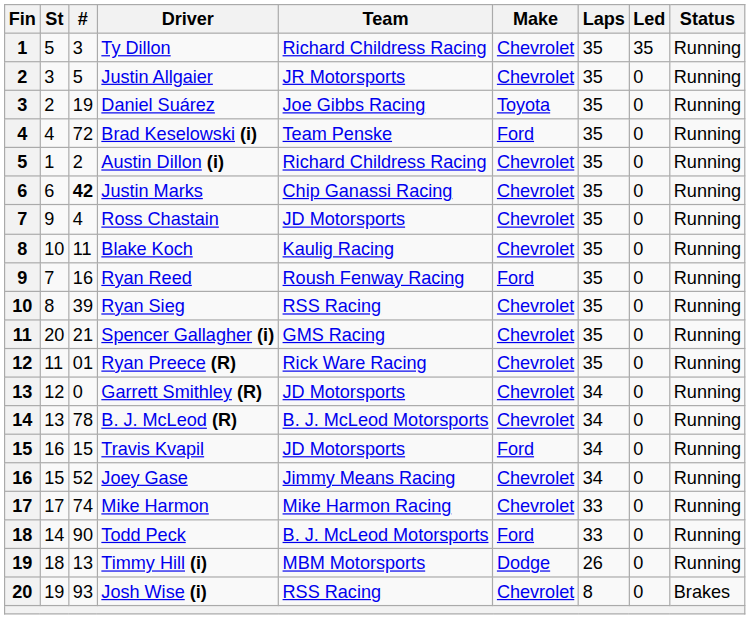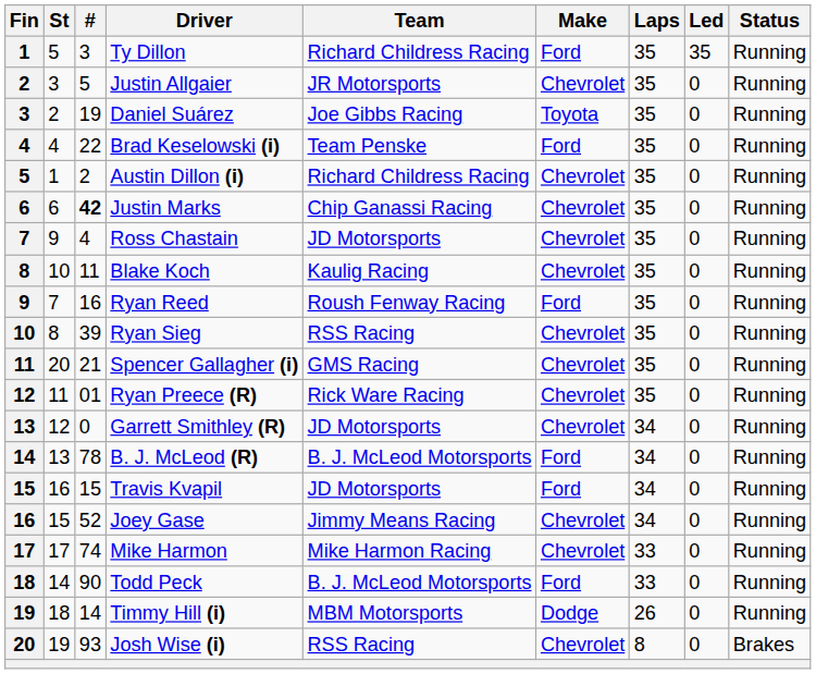 <table class="wikitable" style="font-size:95%">
 <tr>
 <th>Fin</th>
 <th>St</th>
 <th>#</th>
 <th>Driver</th>
 <th>Team</th>
 <th>Make</th>
 <th>Laps</th>
 <th>Led</th>
 <th>Status</th>
 </tr>
 <tr>
 <th>1</th>
 <td>5</td>
 <td>3</td>
 <td><a href='#'>Ty Dillon</a></td>
 <td><a href='#'>Richard Childress Racing</a></td>
-<td><a href='#'>Chevrolet</a></td>
+<td><a href='#'>Ford</a></td>
 <td>35</td>
 <td>35</td>
 <td>Running</td>
 </tr>
 <tr>
 <th>2</th>
 <td>3</td>
 <td>5</td>
 <td><a href='#'>Justin Allgaier</a></td>
 <td><a href='#'>JR Motorsports</a></td>
 <td><a href='#'>Chevrolet</a></td>
 <td>35</td>
 <td>0</td>
 <td>Running</td>
 </tr>
 <tr>
 <th>3</th>
 <td>2</td>
 <td>19</td>
 <td><a href='#'>Daniel Suárez</a></td>
 <td><a href='#'>Joe Gibbs Racing</a></td>
 <td><a href='#'>Toyota</a></td>
 <td>35</td>
 <td>0</td>
 <td>Running</td>
 </tr>
 <tr>
 <th>4</th>
 <td>4</td>
-<td>72</td>
+<td>22</td>
 <td><a href='#'>Brad Keselowski</a> <strong>(i)</strong></td>
 <td><a href='#'>Team Penske</a></td>
 <td><a href='#'>Ford</a></td>
 <td>35</td>
 <td>0</td>
 <td>Running</td>
 </tr>
 <tr>
 <th>5</th>
 <td>1</td>
 <td>2</td>
 <td><a href='#'>Austin Dillon</a> <strong>(i)</strong></td>
 <td><a href='#'>Richard Childress Racing</a></td>
 <td><a href='#'>Chevrolet</a></td>
 <td>35</td>
 <td>0</td>
 <td>Running</td>
 </tr>
 <tr>
 <th>6</th>
 <td>6</td>
 <td><strong>42</strong></td>
 <td><a href='#'>Justin Marks</a></td>
 <td><a href='#'>Chip Ganassi Racing</a></td>
 <td><a href='#'>Chevrolet</a></td>
 <td>35</td>
 <td>0</td>
 <td>Running</td>
 </tr>
 <tr>
 <th>7</th>
 <td>9</td>
 <td>4</td>
 <td><a href='#'>Ross Chastain</a></td>
 <td><a href='#'>JD Motorsports</a></td>
 <td><a href='#'>Chevrolet</a></td>
 <td>35</td>
 <td>0</td>
 <td>Running</td>
 </tr>
 <tr>
 <th>8</th>
 <td>10</td>
 <td>11</td>
 <td><a href='#'>Blake Koch</a></td>
 <td><a href='#'>Kaulig Racing</a></td>
 <td><a href='#'>Chevrolet</a></td>
 <td>35</td>
 <td>0</td>
 <td>Running</td>
 </tr>
 <tr>
 <th>9</th>
 <td>7</td>
 <td>16</td>
 <td><a href='#'>Ryan Reed</a></td>
 <td><a href='#'>Roush Fenway Racing</a></td>
 <td><a href='#'>Ford</a></td>
 <td>35</td>
 <td>0</td>
 <td>Running</td>
 </tr>
 <tr>
 <th>10</th>
 <td>8</td>
 <td>39</td>
 <td><a href='#'>Ryan Sieg</a></td>
 <td><a href='#'>RSS Racing</a></td>
 <td><a href='#'>Chevrolet</a></td>
 <td>35</td>
 <td>0</td>
 <td>Running</td>
 </tr>
 <tr>
 <th>11</th>
 <td>20</td>
 <td>21</td>
 <td><a href='#'>Spencer Gallagher</a> <strong>(i)</strong></td>
 <td><a href='#'>GMS Racing</a></td>
 <td><a href='#'>Chevrolet</a></td>
 <td>35</td>
 <td>0</td>
 <td>Running</td>
 </tr>
 <tr>
 <th>12</th>
 <td>11</td>
 <td>01</td>
 <td><a href='#'>Ryan Preece</a> <strong>(R)</strong></td>
 <td><a href='#'>Rick Ware Racing</a></td>
 <td><a href='#'>Chevrolet</a></td>
 <td>35</td>
 <td>0</td>
 <td>Running</td>
 </tr>
 <tr>
 <th>13</th>
 <td>12</td>
 <td>0</td>
 <td><a href='#'>Garrett Smithley</a> <strong>(R)</strong></td>
 <td><a href='#'>JD Motorsports</a></td>
 <td><a href='#'>Chevrolet</a></td>
 <td>34</td>
 <td>0</td>
 <td>Running</td>
 </tr>
 <tr>
 <th>14</th>
 <td>13</td>
 <td>78</td>
 <td><a href='#'>B. J. McLeod</a> <strong>(R)</strong></td>
 <td><a href='#'>B. J. McLeod Motorsports</a></td>
-<td><a href='#'>Chevrolet</a></td>
+<td><a href='#'>Ford</a></td>
 <td>34</td>
 <td>0</td>
 <td>Running</td>
 </tr>
 <tr>
 <th>15</th>
 <td>16</td>
 <td>15</td>
 <td><a href='#'>Travis Kvapil</a></td>
 <td><a href='#'>JD Motorsports</a></td>
 <td><a href='#'>Ford</a></td>
 <td>34</td>
 <td>0</td>
 <td>Running</td>
 </tr>
 <tr>
 <th>16</th>
 <td>15</td>
 <td>52</td>
 <td><a href='#'>Joey Gase</a></td>
 <td><a href='#'>Jimmy Means Racing</a></td>
 <td><a href='#'>Chevrolet</a></td>
 <td>34</td>
 <td>0</td>
 <td>Running</td>
 </tr>
 <tr>
 <th>17</th>
 <td>17</td>
 <td>74</td>
 <td><a href='#'>Mike Harmon</a></td>
 <td><a href='#'>Mike Harmon Racing</a></td>
 <td><a href='#'>Chevrolet</a></td>
 <td>33</td>
 <td>0</td>
 <td>Running</td>
 </tr>
 <tr>
 <th>18</th>
 <td>14</td>
 <td>90</td>
 <td><a href='#'>Todd Peck</a></td>
 <td><a href='#'>B. J. McLeod Motorsports</a></td>
 <td><a href='#'>Ford</a></td>
 <td>33</td>
 <td>0</td>
 <td>Running</td>
 </tr>
 <tr>
 <th>19</th>
 <td>18</td>
-<td>13</td>
+<td>14</td>
 <td><a href='#'>Timmy Hill</a> <strong>(i)</strong></td>
 <td><a href='#'>MBM Motorsports</a></td>
 <td><a href='#'>Dodge</a></td>
 <td>26</td>
 <td>0</td>
 <td>Running</td>
 </tr>
 <tr>
 <th>20</th>
 <td>19</td>
 <td>93</td>
 <td><a href='#'>Josh Wise</a> <strong>(i)</strong></td>
 <td><a href='#'>RSS Racing</a></td>
 <td><a href='#'>Chevrolet</a></td>
 <td>8</td>
 <td>0</td>
 <td>Brakes</td>
 </tr>
 <tr>
 <th colspan="9"></th>
 </tr>
 </table>
